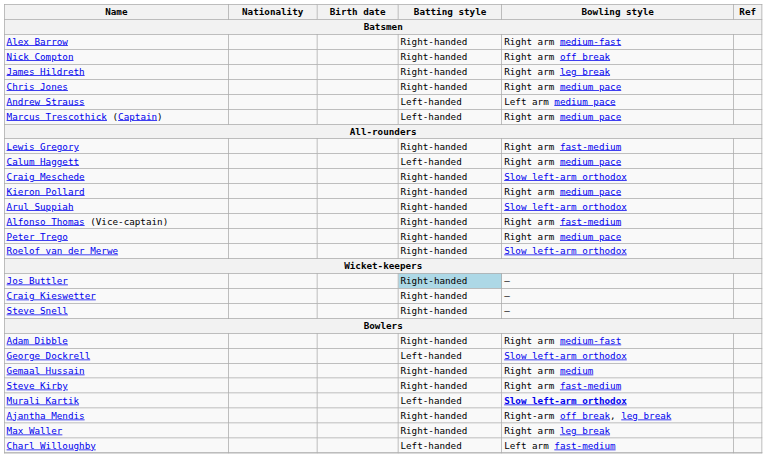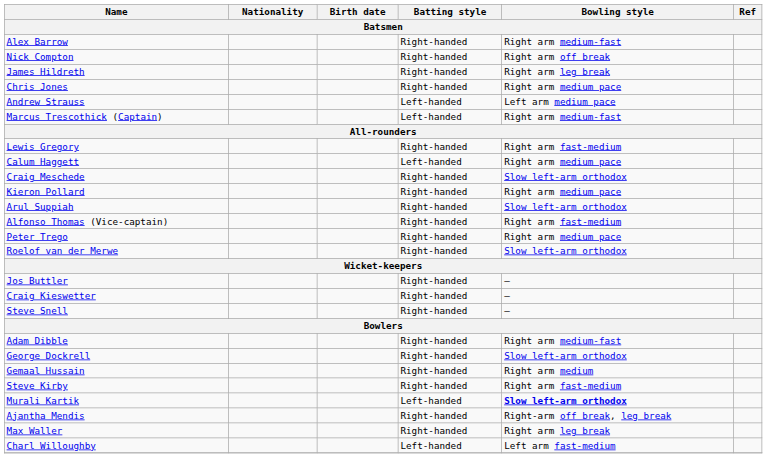 <table class="wikitable"  style="font-size:95%; width:80%;">
 <tr>
 <th>Name</th>
 <th>Nationality</th>
 <th>Birth date</th>
 <th>Batting style</th>
 <th>Bowling style</th>
 <th>Ref</th>
 </tr>
 <tr>
 <th colspan="7">Batsmen</th>
 </tr>
 <tr>
 <td><a href='#'>Alex Barrow</a></td>
 <td></td>
 <td></td>
 <td>Right-handed</td>
 <td>Right arm <a href='#'>medium-fast</a></td>
 <td></td>
 </tr>
 <tr>
 <td><a href='#'>Nick Compton</a></td>
 <td></td>
 <td></td>
 <td>Right-handed</td>
 <td>Right arm <a href='#'>off break</a></td>
 <td></td>
 </tr>
 <tr>
 <td><a href='#'>James Hildreth</a></td>
 <td></td>
 <td></td>
 <td>Right-handed</td>
 <td>Right arm <a href='#'>leg break</a></td>
 <td></td>
 </tr>
 <tr>
 <td><a href='#'>Chris Jones</a></td>
 <td></td>
 <td></td>
 <td>Right-handed</td>
 <td>Right arm <a href='#'>medium pace</a></td>
 <td></td>
 </tr>
 <tr>
 <td><a href='#'>Andrew Strauss</a></td>
 <td></td>
 <td></td>
 <td>Left-handed</td>
 <td>Left arm <a href='#'>medium pace</a></td>
 <td></td>
 </tr>
 <tr>
 <td><a href='#'>Marcus Trescothick</a> (<a href='#'>Captain</a>)</td>
 <td></td>
 <td></td>
 <td>Left-handed</td>
-<td>Right arm <a href='#'>medium pace</a></td>
+<td>Right arm <a href='#'>medium-fast</a></td>
 <td></td>
 </tr>
 <tr>
 <th colspan="7">All-rounders</th>
 </tr>
 <tr>
 <td><a href='#'>Lewis Gregory</a></td>
 <td></td>
 <td></td>
 <td>Right-handed</td>
 <td>Right arm <a href='#'>fast-medium</a></td>
 <td></td>
 </tr>
 <tr>
 <td><a href='#'>Calum Haggett</a></td>
 <td></td>
 <td></td>
 <td>Left-handed</td>
 <td>Right arm <a href='#'>medium pace</a></td>
 <td></td>
 </tr>
 <tr>
 <td><a href='#'>Craig Meschede</a></td>
 <td></td>
 <td></td>
 <td>Right-handed</td>
 <td><a href='#'>Slow left-arm orthodox</a></td>
 <td></td>
 </tr>
 <tr>
 <td><a href='#'>Kieron Pollard</a></td>
 <td></td>
 <td></td>
 <td>Right-handed</td>
 <td>Right arm <a href='#'>medium pace</a></td>
 <td></td>
 </tr>
 <tr>
 <td><a href='#'>Arul Suppiah</a></td>
 <td></td>
 <td></td>
 <td>Right-handed</td>
 <td><a href='#'>Slow left-arm orthodox</a></td>
 <td></td>
 </tr>
 <tr>
 <td><a href='#'>Alfonso Thomas</a> (Vice-captain)</td>
 <td></td>
 <td></td>
 <td>Right-handed</td>
 <td>Right arm <a href='#'>fast-medium</a></td>
 <td></td>
 </tr>
 <tr>
 <td><a href='#'>Peter Trego</a></td>
 <td></td>
 <td></td>
 <td>Right-handed</td>
 <td>Right arm <a href='#'>medium pace</a></td>
 <td></td>
 </tr>
 <tr>
 <td><a href='#'>Roelof van der Merwe</a></td>
 <td></td>
 <td></td>
 <td>Right-handed</td>
 <td><a href='#'>Slow left-arm orthodox</a></td>
 <td></td>
 </tr>
 <tr>
 <th colspan="6">Wicket-keepers</th>
 </tr>
 <tr>
 <td><a href='#'>Jos Buttler</a></td>
 <td></td>
 <td></td>
-<td style="background: lightblue;">Right-handed</td>
+<td>Right-handed</td>
 <td>—</td>
 <td></td>
 </tr>
 <tr>
 <td><a href='#'>Craig Kieswetter</a></td>
 <td></td>
 <td></td>
 <td>Right-handed</td>
 <td>—</td>
 <td></td>
 </tr>
 <tr>
 <td><a href='#'>Steve Snell</a></td>
 <td></td>
 <td></td>
 <td>Right-handed</td>
 <td>—</td>
 <td></td>
 </tr>
 <tr>
 <th colspan="6">Bowlers</th>
 </tr>
 <tr>
 <td><a href='#'>Adam Dibble</a></td>
 <td></td>
 <td></td>
 <td>Right-handed</td>
 <td>Right arm <a href='#'>medium-fast</a></td>
 <td></td>
 </tr>
 <tr>
 <td><a href='#'>George Dockrell</a></td>
 <td></td>
 <td></td>
-<td>Left-handed</td>
+<td>Right-handed</td>
 <td><a href='#'>Slow left-arm orthodox</a></td>
 <td></td>
 </tr>
 <tr>
 <td><a href='#'>Gemaal Hussain</a></td>
 <td></td>
 <td></td>
 <td>Right-handed</td>
 <td>Right arm <a href='#'>medium</a></td>
 <td></td>
 </tr>
 <tr>
 <td><a href='#'>Steve Kirby</a></td>
 <td></td>
 <td></td>
 <td>Right-handed</td>
 <td>Right arm <a href='#'>fast-medium</a></td>
 <td></td>
 </tr>
 <tr>
 <td><a href='#'>Murali Kartik</a></td>
 <td></td>
 <td></td>
 <td>Left-handed</td>
 <td><strong><a href='#'>Slow left-arm orthodox</a></strong></td>
 <td></td>
 </tr>
 <tr>
 <td><a href='#'>Ajantha Mendis</a></td>
 <td></td>
 <td></td>
 <td>Right-handed</td>
 <td>Right-arm <a href='#'>off break</a>, <a href='#'>leg break</a></td>
 <td></td>
 </tr>
 <tr>
 <td><a href='#'>Max Waller</a></td>
 <td></td>
 <td></td>
 <td>Right-handed</td>
 <td>Right arm <a href='#'>leg break</a></td>
 <td></td>
 </tr>
 <tr>
 <td><a href='#'>Charl Willoughby</a></td>
 <td></td>
 <td></td>
 <td>Left-handed</td>
 <td>Left arm <a href='#'>fast-medium</a></td>
 <td></td>
 </tr>
 <tr>
 </tr>
 </table>
